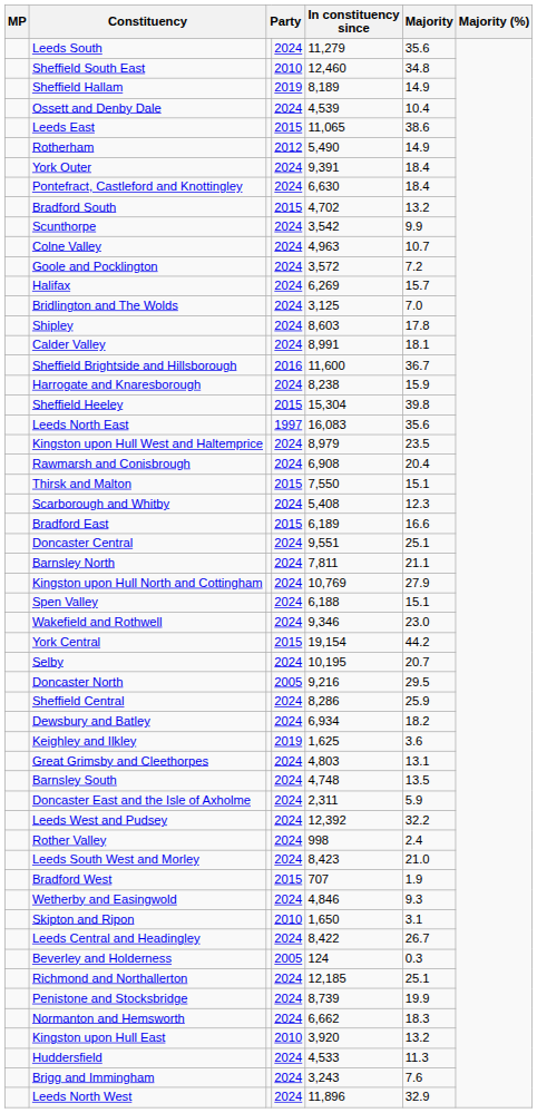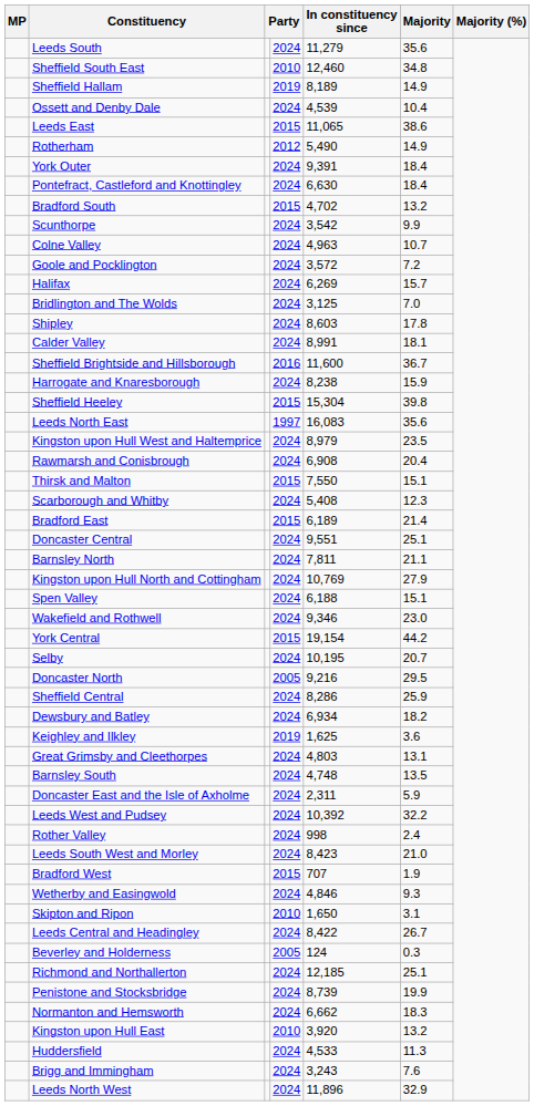 <table class="wikitable sortable">
 <tr>
 <th>MP</th>
 <th>Constituency</th>
 <th colspan="2">Party</th>
 <th>In constituency<br>since</th>
 <th>Majority</th>
 <th>Majority (%)</th>
 </tr>
 <tr>
 <td></td>
 <td><a href='#'>Leeds South</a></td>
 <td></td>
 <td><a href='#'>2024</a></td>
 <td>11,279</td>
 <td>35.6</td>
 </tr>
 <tr>
 <td></td>
 <td><a href='#'>Sheffield South East</a></td>
 <td></td>
 <td><a href='#'>2010</a></td>
 <td>12,460</td>
 <td>34.8</td>
 </tr>
 <tr>
 <td></td>
 <td><a href='#'>Sheffield Hallam</a></td>
 <td></td>
 <td><a href='#'>2019</a></td>
 <td>8,189</td>
 <td>14.9</td>
 </tr>
 <tr>
 <td></td>
 <td><a href='#'>Ossett and Denby Dale</a></td>
 <td></td>
 <td><a href='#'>2024</a></td>
 <td>4,539</td>
 <td>10.4</td>
 </tr>
 <tr>
 <td></td>
 <td><a href='#'>Leeds East</a></td>
 <td></td>
 <td><a href='#'>2015</a></td>
 <td>11,065</td>
 <td>38.6</td>
 </tr>
 <tr>
 <td></td>
 <td><a href='#'>Rotherham</a></td>
 <td></td>
 <td><a href='#'>2012</a></td>
 <td>5,490</td>
 <td>14.9</td>
 </tr>
 <tr>
 <td></td>
 <td><a href='#'>York Outer</a></td>
 <td></td>
 <td><a href='#'>2024</a></td>
 <td>9,391</td>
 <td>18.4</td>
 </tr>
 <tr>
 <td></td>
 <td><a href='#'>Pontefract, Castleford and Knottingley</a></td>
 <td></td>
 <td><a href='#'>2024</a></td>
 <td>6,630</td>
 <td>18.4</td>
 </tr>
 <tr>
 <td></td>
 <td><a href='#'>Bradford South</a></td>
 <td></td>
 <td><a href='#'>2015</a></td>
 <td>4,702</td>
 <td>13.2</td>
 </tr>
 <tr>
 <td></td>
 <td><a href='#'>Scunthorpe</a></td>
 <td></td>
 <td><a href='#'>2024</a></td>
 <td>3,542</td>
 <td>9.9</td>
 </tr>
 <tr>
 <td></td>
 <td><a href='#'>Colne Valley</a></td>
 <td></td>
 <td><a href='#'>2024</a></td>
 <td>4,963</td>
 <td>10.7</td>
 </tr>
 <tr>
 <td></td>
 <td><a href='#'>Goole and Pocklington</a></td>
 <td></td>
 <td><a href='#'>2024</a></td>
 <td>3,572</td>
 <td>7.2</td>
 </tr>
 <tr>
 <td></td>
 <td><a href='#'>Halifax</a></td>
 <td></td>
 <td><a href='#'>2024</a></td>
 <td>6,269</td>
 <td>15.7</td>
 </tr>
 <tr>
 <td></td>
 <td><a href='#'>Bridlington and The Wolds</a></td>
 <td></td>
 <td><a href='#'>2024</a></td>
 <td>3,125</td>
 <td>7.0</td>
 </tr>
 <tr>
 <td></td>
 <td><a href='#'>Shipley</a></td>
 <td></td>
 <td><a href='#'>2024</a></td>
 <td>8,603</td>
 <td>17.8</td>
 </tr>
 <tr>
 <td></td>
 <td><a href='#'>Calder Valley</a></td>
 <td></td>
 <td><a href='#'>2024</a></td>
 <td>8,991</td>
 <td>18.1</td>
 </tr>
 <tr>
 <td></td>
 <td><a href='#'>Sheffield Brightside and Hillsborough</a></td>
 <td></td>
 <td><a href='#'>2016</a></td>
 <td>11,600</td>
 <td>36.7</td>
 </tr>
 <tr>
 <td></td>
 <td><a href='#'>Harrogate and Knaresborough</a></td>
 <td></td>
 <td><a href='#'>2024</a></td>
 <td>8,238</td>
 <td>15.9</td>
 </tr>
 <tr>
 <td></td>
 <td><a href='#'>Sheffield Heeley</a></td>
 <td></td>
 <td><a href='#'>2015</a></td>
 <td>15,304</td>
 <td>39.8</td>
 </tr>
 <tr>
 <td></td>
 <td><a href='#'>Leeds North East</a></td>
 <td></td>
 <td><a href='#'>1997</a></td>
 <td>16,083</td>
 <td>35.6</td>
 </tr>
 <tr>
 <td></td>
 <td><a href='#'>Kingston upon Hull West and Haltemprice</a></td>
 <td></td>
 <td><a href='#'>2024</a></td>
 <td>8,979</td>
 <td>23.5</td>
 </tr>
 <tr>
 <td></td>
 <td><a href='#'>Rawmarsh and Conisbrough</a></td>
 <td></td>
 <td><a href='#'>2024</a></td>
 <td>6,908</td>
 <td>20.4</td>
 </tr>
 <tr>
 <td></td>
 <td><a href='#'>Thirsk and Malton</a></td>
 <td></td>
 <td><a href='#'>2015</a></td>
 <td>7,550</td>
 <td>15.1</td>
 </tr>
 <tr>
 <td></td>
 <td><a href='#'>Scarborough and Whitby</a></td>
 <td></td>
 <td><a href='#'>2024</a></td>
 <td>5,408</td>
 <td>12.3</td>
 </tr>
 <tr>
 <td></td>
 <td><a href='#'>Bradford East</a></td>
 <td></td>
 <td><a href='#'>2015</a></td>
 <td>6,189</td>
-<td>16.6</td>
+<td>21.4</td>
 </tr>
 <tr>
 <td></td>
 <td><a href='#'>Doncaster Central</a></td>
 <td></td>
 <td><a href='#'>2024</a></td>
 <td>9,551</td>
 <td>25.1</td>
 </tr>
 <tr>
 <td></td>
 <td><a href='#'>Barnsley North</a></td>
 <td></td>
 <td><a href='#'>2024</a></td>
 <td>7,811</td>
 <td>21.1</td>
 </tr>
 <tr>
 <td></td>
 <td><a href='#'>Kingston upon Hull North and Cottingham</a></td>
 <td></td>
 <td><a href='#'>2024</a></td>
 <td>10,769</td>
 <td>27.9</td>
 </tr>
 <tr>
 <td></td>
 <td><a href='#'>Spen Valley</a></td>
 <td></td>
 <td><a href='#'>2024</a></td>
 <td>6,188</td>
 <td>15.1</td>
 </tr>
 <tr>
 <td></td>
 <td><a href='#'>Wakefield and Rothwell</a></td>
 <td></td>
 <td><a href='#'>2024</a></td>
 <td>9,346</td>
 <td>23.0</td>
 </tr>
 <tr>
 <td></td>
 <td><a href='#'>York Central</a></td>
 <td></td>
 <td><a href='#'>2015</a></td>
 <td>19,154</td>
 <td>44.2</td>
 </tr>
 <tr>
 <td></td>
 <td><a href='#'>Selby</a></td>
 <td></td>
 <td><a href='#'>2024</a></td>
 <td>10,195</td>
 <td>20.7</td>
 </tr>
 <tr>
 <td></td>
 <td><a href='#'>Doncaster North</a></td>
 <td></td>
 <td><a href='#'>2005</a></td>
 <td>9,216</td>
 <td>29.5</td>
 </tr>
 <tr>
 <td></td>
 <td><a href='#'>Sheffield Central</a></td>
 <td></td>
 <td><a href='#'>2024</a></td>
 <td>8,286</td>
 <td>25.9</td>
 </tr>
 <tr>
 <td></td>
 <td><a href='#'>Dewsbury and Batley</a></td>
 <td></td>
 <td><a href='#'>2024</a></td>
 <td>6,934</td>
 <td>18.2</td>
 </tr>
 <tr>
 <td></td>
 <td><a href='#'>Keighley and Ilkley</a></td>
 <td></td>
 <td><a href='#'>2019</a></td>
 <td>1,625</td>
 <td>3.6</td>
 </tr>
 <tr>
 <td></td>
 <td><a href='#'>Great Grimsby and Cleethorpes</a></td>
 <td></td>
 <td><a href='#'>2024</a></td>
 <td>4,803</td>
 <td>13.1</td>
 </tr>
 <tr>
 <td></td>
 <td><a href='#'>Barnsley South</a></td>
 <td></td>
 <td><a href='#'>2024</a></td>
 <td>4,748</td>
 <td>13.5</td>
 </tr>
 <tr>
 <td></td>
 <td><a href='#'>Doncaster East and the Isle of Axholme</a></td>
 <td></td>
 <td><a href='#'>2024</a></td>
 <td>2,311</td>
 <td>5.9</td>
 </tr>
 <tr>
 <td></td>
 <td><a href='#'>Leeds West and Pudsey</a></td>
 <td></td>
 <td><a href='#'>2024</a></td>
-<td>12,392</td>
+<td>10,392</td>
 <td>32.2</td>
 </tr>
 <tr>
 <td></td>
 <td><a href='#'>Rother Valley</a></td>
 <td></td>
 <td><a href='#'>2024</a></td>
 <td>998</td>
 <td>2.4</td>
 </tr>
 <tr>
 <td></td>
 <td><a href='#'>Leeds South West and Morley</a></td>
 <td></td>
 <td><a href='#'>2024</a></td>
 <td>8,423</td>
 <td>21.0</td>
 </tr>
 <tr>
 <td></td>
 <td><a href='#'>Bradford West</a></td>
 <td></td>
 <td><a href='#'>2015</a></td>
 <td>707</td>
 <td>1.9</td>
 </tr>
 <tr>
 <td></td>
 <td><a href='#'>Wetherby and Easingwold</a></td>
 <td></td>
 <td><a href='#'>2024</a></td>
 <td>4,846</td>
 <td>9.3</td>
 </tr>
 <tr>
 <td></td>
 <td><a href='#'>Skipton and Ripon</a></td>
 <td></td>
 <td><a href='#'>2010</a></td>
 <td>1,650</td>
 <td>3.1</td>
 </tr>
 <tr>
 <td></td>
 <td><a href='#'>Leeds Central and Headingley</a></td>
 <td></td>
 <td><a href='#'>2024</a></td>
 <td>8,422</td>
 <td>26.7</td>
 </tr>
 <tr>
 <td></td>
 <td><a href='#'>Beverley and Holderness</a></td>
 <td></td>
 <td><a href='#'>2005</a></td>
 <td>124</td>
 <td>0.3</td>
 </tr>
 <tr>
 <td></td>
 <td><a href='#'>Richmond and Northallerton</a></td>
 <td></td>
 <td><a href='#'>2024</a></td>
 <td>12,185</td>
 <td>25.1</td>
 </tr>
 <tr>
 <td></td>
 <td><a href='#'>Penistone and Stocksbridge</a></td>
 <td></td>
 <td><a href='#'>2024</a></td>
 <td>8,739</td>
 <td>19.9</td>
 </tr>
 <tr>
 <td></td>
 <td><a href='#'>Normanton and Hemsworth</a></td>
 <td></td>
 <td><a href='#'>2024</a></td>
 <td>6,662</td>
 <td>18.3</td>
 </tr>
 <tr>
 <td></td>
 <td><a href='#'>Kingston upon Hull East</a></td>
 <td></td>
 <td><a href='#'>2010</a></td>
 <td>3,920</td>
 <td>13.2</td>
 </tr>
 <tr>
 <td></td>
 <td><a href='#'>Huddersfield</a></td>
 <td></td>
 <td><a href='#'>2024</a></td>
 <td>4,533</td>
 <td>11.3</td>
 </tr>
 <tr>
 <td></td>
 <td><a href='#'>Brigg and Immingham</a></td>
 <td></td>
 <td><a href='#'>2024</a></td>
 <td>3,243</td>
 <td>7.6</td>
 </tr>
 <tr>
 <td></td>
 <td><a href='#'>Leeds North West</a></td>
 <td></td>
 <td><a href='#'>2024</a></td>
 <td>11,896</td>
 <td>32.9</td>
 </tr>
 </table>
